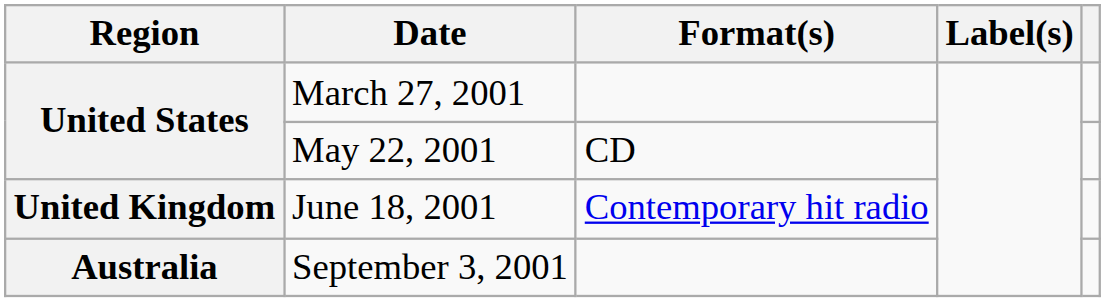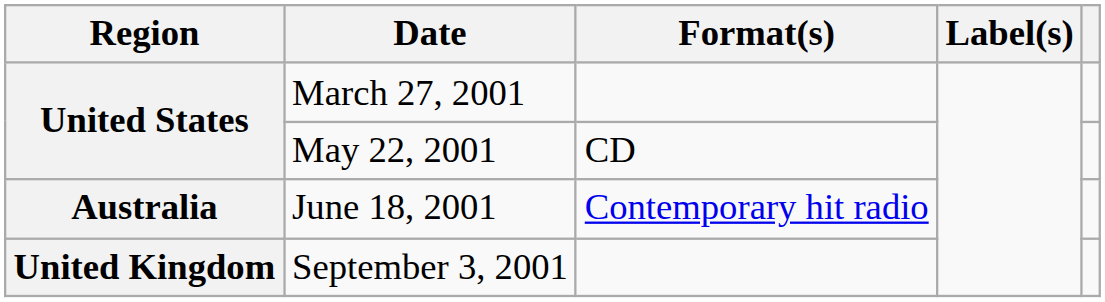 <table class="wikitable plainrowheaders">
 <tr>
 <th scope="col">Region</th>
 <th scope="col">Date</th>
 <th scope="col">Format(s)</th>
 <th scope="col">Label(s)</th>
 <th scope="col"></th>
 </tr>
 <tr>
 <th scope="row" rowspan="2">United States</th>
 <td>March 27, 2001</td>
 <td></td>
 <td rowspan="4"></td>
 <td align="center"></td>
 </tr>
 <tr>
 <td>May 22, 2001</td>
 <td>CD</td>
 <td align="center"></td>
 </tr>
 <tr>
-<th scope="row">United Kingdom</th>
+<th scope="row">Australia</th>
 <td>June 18, 2001</td>
 <td><a href='#'>Contemporary hit radio</a></td>
 <td align="center"></td>
 </tr>
 <tr>
-<th scope="row">Australia</th>
+<th scope="row">United Kingdom</th>
 <td>September 3, 2001</td>
 <td></td>
 <td align="center"></td>
 </tr>
 </table>
